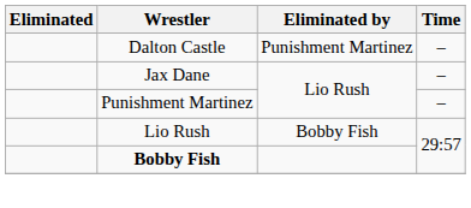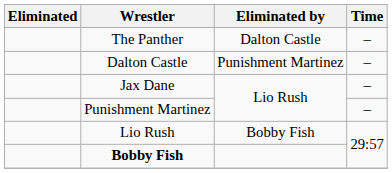 <table class="wikitable sortable" style="text-align:center;">
 <tr>
 <th>Eliminated</th>
 <th>Wrestler</th>
 <th>Eliminated by</th>
 <th>Time</th>
+</tr>
+<tr>
+<td></td>
+<td>The Panther</td>
+<td>Dalton Castle</td>
+<td>–</td>
 </tr>
 <tr>
 <td></td>
 <td>Dalton Castle</td>
 <td>Punishment Martinez</td>
 <td>–</td>
 </tr>
 <tr>
 <td></td>
 <td>Jax Dane</td>
 <td rowspan=2>Lio Rush</td>
 <td>–</td>
 </tr>
 <tr>
 <td></td>
 <td>Punishment Martinez</td>
 <td>–</td>
 </tr>
 <tr>
 <td></td>
 <td>Lio Rush</td>
 <td>Bobby Fish</td>
 <td rowspan=2>29:57</td>
 </tr>
 <tr>
 <td><strong></strong></td>
 <td><strong>Bobby Fish</strong></td>
 <td></td>
 </tr>
 <tr>
 </tr>
 </table>
